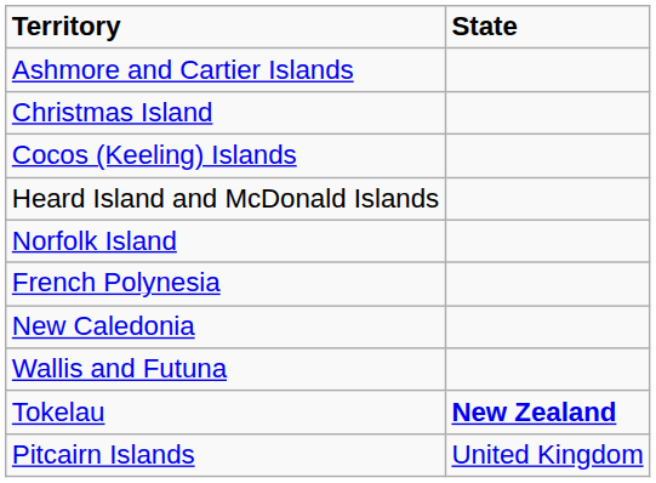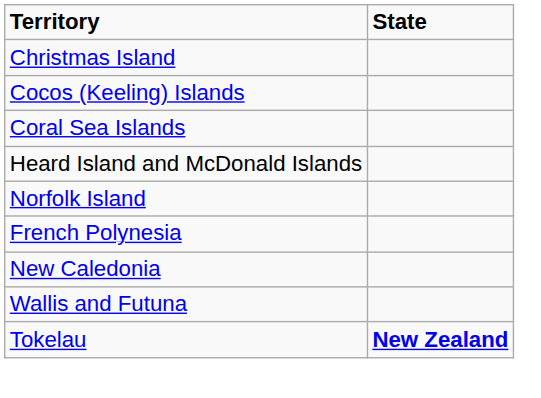 <table class="wikitable sortable">
 <tr>
 <td><strong>Territory</strong></td>
 <td><strong>State</strong></td>
-</tr>
-<tr>
-<td><a href='#'>Ashmore and Cartier Islands</a></td>
-<td></td>
 </tr>
 <tr>
 <td><a href='#'>Christmas Island</a></td>
 <td></td>
 </tr>
 <tr>
 <td><a href='#'>Cocos (Keeling) Islands</a></td>
+<td></td>
+</tr>
+<tr>
+<td><a href='#'>Coral Sea Islands</a></td>
 <td></td>
 </tr>
 <tr>
 <td>Heard Island and McDonald Islands</td>
 <td></td>
 </tr>
 <tr>
 <td><a href='#'>Norfolk Island</a></td>
 <td></td>
 </tr>
 <tr>
 <td><a href='#'>French Polynesia</a></td>
 <td></td>
 </tr>
 <tr>
 <td><a href='#'>New Caledonia</a></td>
 <td></td>
 </tr>
 <tr>
 <td><a href='#'>Wallis and Futuna</a></td>
 <td></td>
 </tr>
 <tr>
 <td><a href='#'>Tokelau</a></td>
 <td><strong> <a href='#'>New Zealand</a></strong></td>
 </tr>
-<tr>
-<td><a href='#'>Pitcairn Islands</a></td>
-<td> <a href='#'>United Kingdom</a></td>
-</tr>
 </table>
